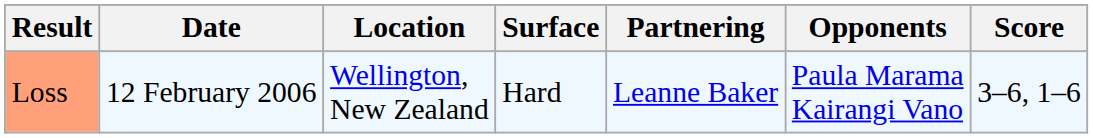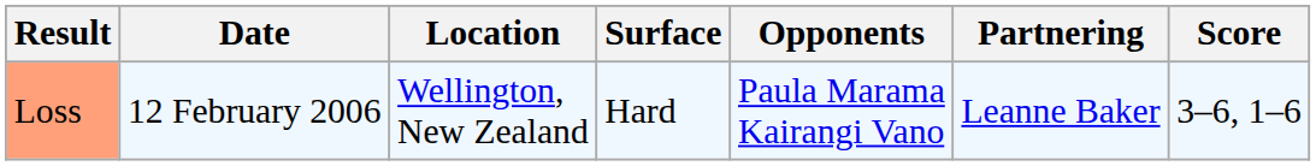 <table class="sortable wikitable">
 <tr>
 <th>Result</th>
 <th span="110">Date</th>
 <th span="140">Location</th>
 <th span="75">Surface</th>
+<th span="160">Opponents</th>
 <th span="160">Partnering</th>
-<th span="160">Opponents</th>
 <th span="110">Score</th>
 </tr>
 <tr style="background:#f0f8ff;">
 <td bgcolor="FFA07A">Loss</td>
 <td>12 February 2006</td>
 <td><a href='#'>Wellington</a>, <br>New Zealand</td>
 <td>Hard</td>
+<td> <a href='#'>Paula Marama</a> <br>  <a href='#'>Kairangi Vano</a></td>
 <td> <a href='#'>Leanne Baker</a></td>
-<td> <a href='#'>Paula Marama</a> <br>  <a href='#'>Kairangi Vano</a></td>
 <td>3–6, 1–6</td>
 </tr>
 </table>
